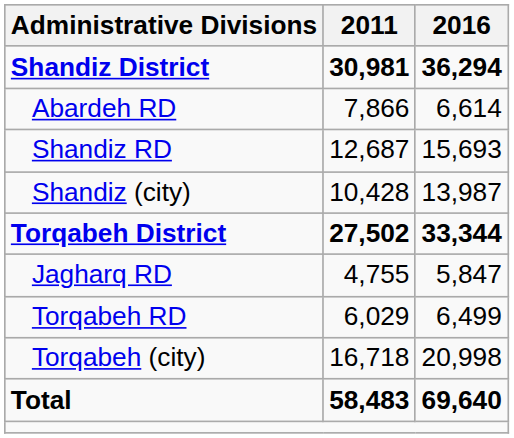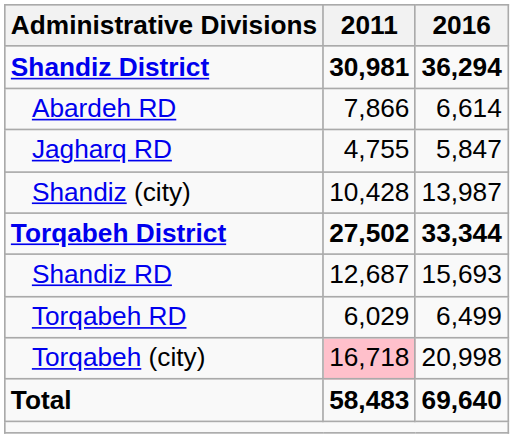 <table class="wikitable">
 <tr>
 <th>Administrative Divisions</th>
 <th>2011</th>
 <th>2016</th>
 </tr>
 <tr>
 <td><strong><a href='#'>Shandiz District</a></strong></td>
 <td style="text-align: right;"><strong>30,981</strong></td>
 <td style="text-align: right;"><strong>36,294</strong></td>
 </tr>
 <tr>
 <td style="padding-left: 1em;"><a href='#'>Abardeh RD</a></td>
 <td style="text-align: right;">7,866</td>
 <td style="text-align: right;">6,614</td>
 </tr>
 <tr>
-<td style="padding-left: 1em;"><a href='#'>Shandiz RD</a></td>
-<td style="text-align: right;">12,687</td>
-<td style="text-align: right;">15,693</td>
+<td style="padding-left: 1em;"><a href='#'>Jagharq RD</a></td>
+<td style="text-align: right;">4,755</td>
+<td style="text-align: right;">5,847</td>
 </tr>
 <tr>
 <td style="padding-left: 1em;"><a href='#'>Shandiz</a> (city)</td>
 <td style="text-align: right;">10,428</td>
 <td style="text-align: right;">13,987</td>
 </tr>
 <tr>
 <td><strong><a href='#'>Torqabeh District</a></strong></td>
 <td style="text-align: right;"><strong>27,502</strong></td>
 <td style="text-align: right;"><strong>33,344</strong></td>
 </tr>
 <tr>
-<td style="padding-left: 1em;"><a href='#'>Jagharq RD</a></td>
-<td style="text-align: right;">4,755</td>
-<td style="text-align: right;">5,847</td>
+<td style="padding-left: 1em;"><a href='#'>Shandiz RD</a></td>
+<td style="text-align: right;">12,687</td>
+<td style="text-align: right;">15,693</td>
 </tr>
 <tr>
 <td style="padding-left: 1em;"><a href='#'>Torqabeh RD</a></td>
 <td style="text-align: right;">6,029</td>
 <td style="text-align: right;">6,499</td>
 </tr>
 <tr>
 <td style="padding-left: 1em;"><a href='#'>Torqabeh</a> (city)</td>
-<td style="text-align: right;">16,718</td>
+<td style="background: pink; text-align: right;">16,718</td>
 <td style="text-align: right;">20,998</td>
 </tr>
 <tr>
 <td><strong>Total</strong></td>
 <td style="text-align: right;"><strong>58,483</strong></td>
 <td style="text-align: right;"><strong>69,640</strong></td>
 </tr>
 <tr>
 <td colspan=3></td>
 </tr>
 </table>
